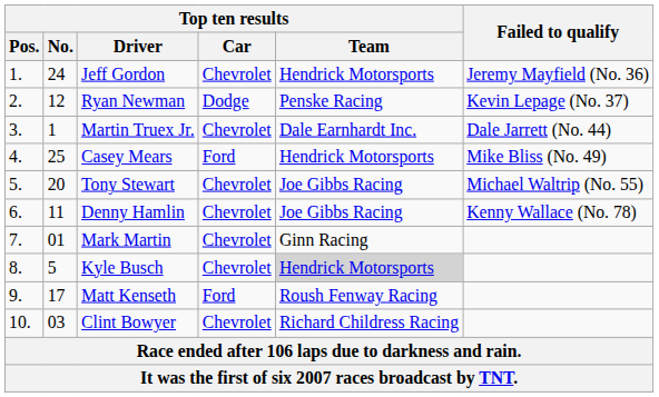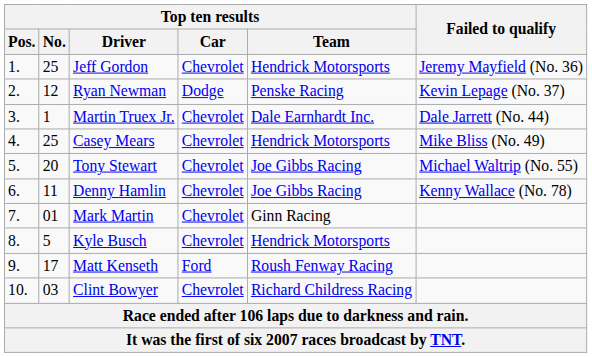 <table class="wikitable">
 <tr>
 <th colspan=5>Top ten results</th>
 <th rowspan=2>Failed to qualify</th>
 </tr>
 <tr>
 <th>Pos.</th>
 <th>No.</th>
 <th>Driver</th>
 <th>Car</th>
 <th>Team</th>
 </tr>
 <tr>
 <td>1.</td>
-<td>24</td>
+<td>25</td>
 <td><a href='#'>Jeff Gordon</a></td>
 <td><a href='#'>Chevrolet</a></td>
 <td><a href='#'>Hendrick Motorsports</a></td>
 <td><a href='#'>Jeremy Mayfield</a> (No. 36)</td>
 </tr>
 <tr>
 <td>2.</td>
 <td>12</td>
 <td><a href='#'>Ryan Newman</a></td>
 <td><a href='#'>Dodge</a></td>
 <td><a href='#'>Penske Racing</a></td>
 <td><a href='#'>Kevin Lepage</a> (No. 37)</td>
 </tr>
 <tr>
 <td>3.</td>
 <td>1</td>
 <td><a href='#'>Martin Truex Jr.</a></td>
 <td><a href='#'>Chevrolet</a></td>
 <td><a href='#'>Dale Earnhardt Inc.</a></td>
 <td><a href='#'>Dale Jarrett</a> (No. 44)</td>
 </tr>
 <tr>
 <td>4.</td>
 <td>25</td>
 <td><a href='#'>Casey Mears</a></td>
-<td><a href='#'>Ford</a></td>
+<td><a href='#'>Chevrolet</a></td>
 <td><a href='#'>Hendrick Motorsports</a></td>
 <td><a href='#'>Mike Bliss</a> (No. 49)</td>
 </tr>
 <tr>
 <td>5.</td>
 <td>20</td>
 <td><a href='#'>Tony Stewart</a></td>
 <td><a href='#'>Chevrolet</a></td>
 <td><a href='#'>Joe Gibbs Racing</a></td>
 <td><a href='#'>Michael Waltrip</a> (No. 55)</td>
 </tr>
 <tr>
 <td>6.</td>
 <td>11</td>
 <td><a href='#'>Denny Hamlin</a></td>
 <td><a href='#'>Chevrolet</a></td>
 <td><a href='#'>Joe Gibbs Racing</a></td>
 <td><a href='#'>Kenny Wallace</a> (No. 78)</td>
 </tr>
 <tr>
 <td>7.</td>
 <td>01</td>
 <td><a href='#'>Mark Martin</a></td>
 <td><a href='#'>Chevrolet</a></td>
 <td>Ginn Racing</td>
 <td></td>
 </tr>
 <tr>
 <td>8.</td>
 <td>5</td>
 <td><a href='#'>Kyle Busch</a></td>
 <td><a href='#'>Chevrolet</a></td>
-<td style="background: lightgrey;"><a href='#'>Hendrick Motorsports</a></td>
+<td><a href='#'>Hendrick Motorsports</a></td>
 <td></td>
 </tr>
 <tr>
 <td>9.</td>
 <td>17</td>
 <td><a href='#'>Matt Kenseth</a></td>
 <td><a href='#'>Ford</a></td>
 <td><a href='#'>Roush Fenway Racing</a></td>
 <td></td>
 </tr>
 <tr>
 <td>10.</td>
 <td>03</td>
 <td><a href='#'>Clint Bowyer</a></td>
 <td><a href='#'>Chevrolet</a></td>
 <td><a href='#'>Richard Childress Racing</a></td>
 <td></td>
 </tr>
 <tr>
 <th colspan=6>Race ended after 106 laps due to darkness and rain.</th>
 </tr>
 <tr>
 <th colspan=6>It was the first of six 2007 races broadcast by <a href='#'>TNT</a>.</th>
 </tr>
 </table>
